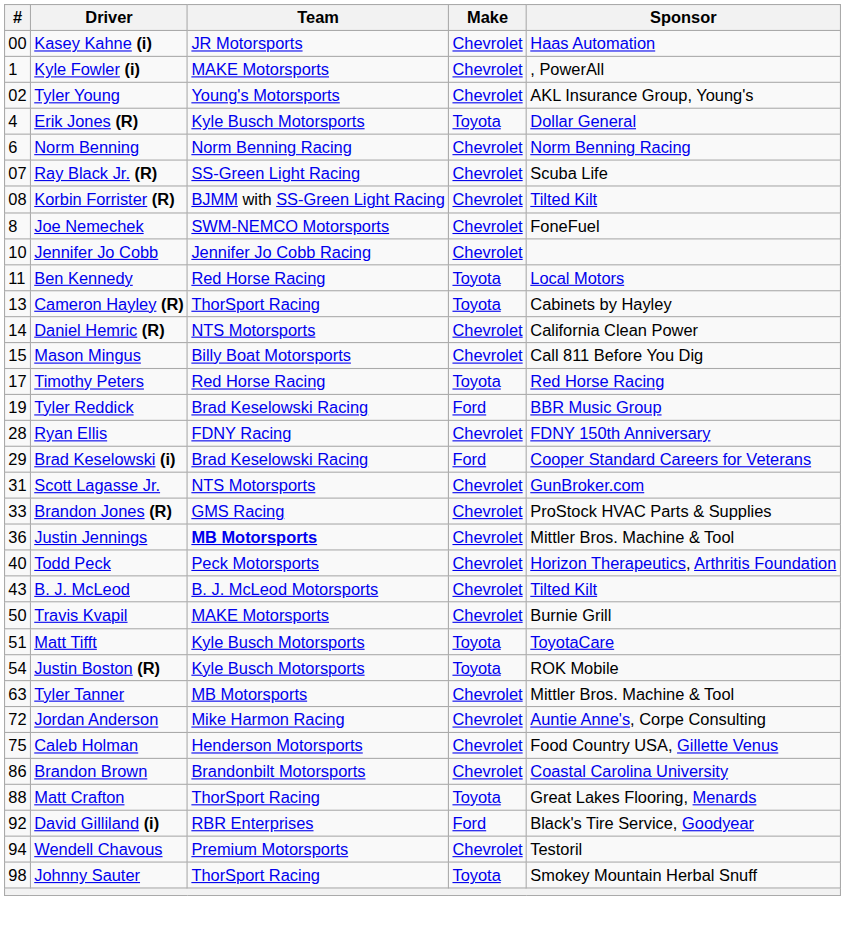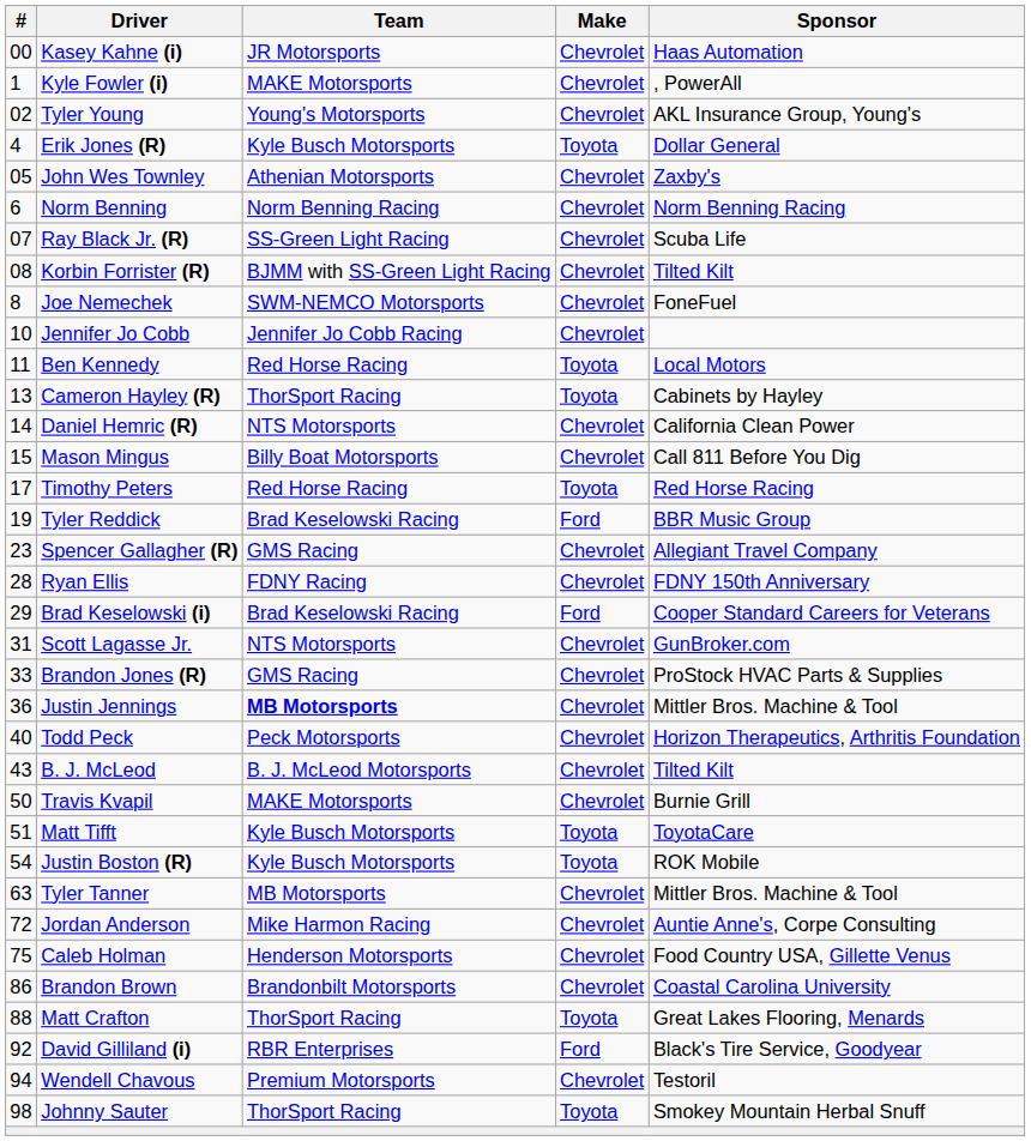 <table class="wikitable" style="font-size:95%">
 <tr>
 <th>#</th>
 <th>Driver</th>
 <th>Team</th>
 <th>Make</th>
 <th>Sponsor</th>
 </tr>
 <tr>
 <td>00</td>
 <td><a href='#'>Kasey Kahne</a> <strong>(i)</strong></td>
 <td><a href='#'>JR Motorsports</a></td>
 <td><a href='#'>Chevrolet</a></td>
 <td><a href='#'>Haas Automation</a></td>
 </tr>
 <tr>
 <td>1</td>
 <td><a href='#'>Kyle Fowler</a> <strong>(i)</strong></td>
 <td><a href='#'>MAKE Motorsports</a></td>
 <td><a href='#'>Chevrolet</a></td>
 <td>, PowerAll</td>
 </tr>
 <tr>
 <td>02</td>
 <td><a href='#'>Tyler Young</a></td>
 <td><a href='#'>Young's Motorsports</a></td>
 <td><a href='#'>Chevrolet</a></td>
 <td>AKL Insurance Group, Young's</td>
 </tr>
 <tr>
 <td>4</td>
 <td><a href='#'>Erik Jones</a> <strong>(R)</strong></td>
 <td><a href='#'>Kyle Busch Motorsports</a></td>
 <td><a href='#'>Toyota</a></td>
 <td><a href='#'>Dollar General</a></td>
+</tr>
+<tr>
+<td>05</td>
+<td><a href='#'>John Wes Townley</a></td>
+<td><a href='#'>Athenian Motorsports</a></td>
+<td><a href='#'>Chevrolet</a></td>
+<td><a href='#'>Zaxby's</a></td>
 </tr>
 <tr>
 <td>6</td>
 <td><a href='#'>Norm Benning</a></td>
 <td><a href='#'>Norm Benning Racing</a></td>
 <td><a href='#'>Chevrolet</a></td>
 <td><a href='#'>Norm Benning Racing</a></td>
 </tr>
 <tr>
 <td>07</td>
 <td><a href='#'>Ray Black Jr.</a> <strong>(R)</strong></td>
 <td><a href='#'>SS-Green Light Racing</a></td>
 <td><a href='#'>Chevrolet</a></td>
 <td>Scuba Life</td>
 </tr>
 <tr>
 <td>08</td>
 <td><a href='#'>Korbin Forrister</a> <strong>(R)</strong></td>
 <td><a href='#'>BJMM</a> with <a href='#'>SS-Green Light Racing</a></td>
 <td><a href='#'>Chevrolet</a></td>
 <td><a href='#'>Tilted Kilt</a></td>
 </tr>
 <tr>
 <td>8</td>
 <td><a href='#'>Joe Nemechek</a></td>
 <td><a href='#'>SWM-NEMCO Motorsports</a></td>
 <td><a href='#'>Chevrolet</a></td>
 <td>FoneFuel</td>
 </tr>
 <tr>
 <td>10</td>
 <td><a href='#'>Jennifer Jo Cobb</a></td>
 <td><a href='#'>Jennifer Jo Cobb Racing</a></td>
 <td><a href='#'>Chevrolet</a></td>
 <td></td>
 </tr>
 <tr>
 <td>11</td>
 <td><a href='#'>Ben Kennedy</a></td>
 <td><a href='#'>Red Horse Racing</a></td>
 <td><a href='#'>Toyota</a></td>
 <td><a href='#'>Local Motors</a></td>
 </tr>
 <tr>
 <td>13</td>
 <td><a href='#'>Cameron Hayley</a> <strong>(R)</strong></td>
 <td><a href='#'>ThorSport Racing</a></td>
 <td><a href='#'>Toyota</a></td>
 <td>Cabinets by Hayley</td>
 </tr>
 <tr>
 <td>14</td>
 <td><a href='#'>Daniel Hemric</a> <strong>(R)</strong></td>
 <td><a href='#'>NTS Motorsports</a></td>
 <td><a href='#'>Chevrolet</a></td>
 <td>California Clean Power</td>
 </tr>
 <tr>
 <td>15</td>
 <td><a href='#'>Mason Mingus</a></td>
 <td><a href='#'>Billy Boat Motorsports</a></td>
 <td><a href='#'>Chevrolet</a></td>
 <td>Call 811 Before You Dig</td>
 </tr>
 <tr>
 <td>17</td>
 <td><a href='#'>Timothy Peters</a></td>
 <td><a href='#'>Red Horse Racing</a></td>
 <td><a href='#'>Toyota</a></td>
 <td><a href='#'>Red Horse Racing</a></td>
 </tr>
 <tr>
 <td>19</td>
 <td><a href='#'>Tyler Reddick</a></td>
 <td><a href='#'>Brad Keselowski Racing</a></td>
 <td><a href='#'>Ford</a></td>
 <td><a href='#'>BBR Music Group</a></td>
+</tr>
+<tr>
+<td>23</td>
+<td><a href='#'>Spencer Gallagher</a> <strong>(R)</strong></td>
+<td><a href='#'>GMS Racing</a></td>
+<td><a href='#'>Chevrolet</a></td>
+<td><a href='#'>Allegiant Travel Company</a></td>
 </tr>
 <tr>
 <td>28</td>
 <td><a href='#'>Ryan Ellis</a></td>
 <td><a href='#'>FDNY Racing</a></td>
 <td><a href='#'>Chevrolet</a></td>
 <td><a href='#'>FDNY 150th Anniversary</a></td>
 </tr>
 <tr>
 <td>29</td>
 <td><a href='#'>Brad Keselowski</a> <strong>(i)</strong></td>
 <td><a href='#'>Brad Keselowski Racing</a></td>
 <td><a href='#'>Ford</a></td>
 <td><a href='#'>Cooper Standard Careers for Veterans</a></td>
 </tr>
 <tr>
 <td>31</td>
 <td><a href='#'>Scott Lagasse Jr.</a></td>
 <td><a href='#'>NTS Motorsports</a></td>
 <td><a href='#'>Chevrolet</a></td>
 <td><a href='#'>GunBroker.com</a></td>
 </tr>
 <tr>
 <td>33</td>
 <td><a href='#'>Brandon Jones</a> <strong>(R)</strong></td>
 <td><a href='#'>GMS Racing</a></td>
 <td><a href='#'>Chevrolet</a></td>
 <td>ProStock HVAC Parts & Supplies</td>
 </tr>
 <tr>
 <td>36</td>
 <td><a href='#'>Justin Jennings</a></td>
 <td><strong><a href='#'>MB Motorsports</a></strong></td>
 <td><a href='#'>Chevrolet</a></td>
 <td>Mittler Bros. Machine & Tool</td>
 </tr>
 <tr>
 <td>40</td>
 <td><a href='#'>Todd Peck</a></td>
 <td><a href='#'>Peck Motorsports</a></td>
 <td><a href='#'>Chevrolet</a></td>
 <td><a href='#'>Horizon Therapeutics</a>, <a href='#'>Arthritis Foundation</a></td>
 </tr>
 <tr>
 <td>43</td>
 <td><a href='#'>B. J. McLeod</a></td>
 <td><a href='#'>B. J. McLeod Motorsports</a></td>
 <td><a href='#'>Chevrolet</a></td>
 <td><a href='#'>Tilted Kilt</a></td>
 </tr>
 <tr>
 <td>50</td>
 <td><a href='#'>Travis Kvapil</a></td>
 <td><a href='#'>MAKE Motorsports</a></td>
 <td><a href='#'>Chevrolet</a></td>
 <td>Burnie Grill</td>
 </tr>
 <tr>
 <td>51</td>
 <td><a href='#'>Matt Tifft</a></td>
 <td><a href='#'>Kyle Busch Motorsports</a></td>
 <td><a href='#'>Toyota</a></td>
 <td><a href='#'>ToyotaCare</a></td>
 </tr>
 <tr>
 <td>54</td>
 <td><a href='#'>Justin Boston</a> <strong>(R)</strong></td>
 <td><a href='#'>Kyle Busch Motorsports</a></td>
 <td><a href='#'>Toyota</a></td>
 <td>ROK Mobile</td>
 </tr>
 <tr>
 <td>63</td>
 <td><a href='#'>Tyler Tanner</a></td>
 <td><a href='#'>MB Motorsports</a></td>
 <td><a href='#'>Chevrolet</a></td>
 <td>Mittler Bros. Machine & Tool</td>
 </tr>
 <tr>
 <td>72</td>
 <td><a href='#'>Jordan Anderson</a></td>
 <td><a href='#'>Mike Harmon Racing</a></td>
 <td><a href='#'>Chevrolet</a></td>
 <td><a href='#'>Auntie Anne's</a>, Corpe Consulting</td>
 </tr>
 <tr>
 <td>75</td>
 <td><a href='#'>Caleb Holman</a></td>
 <td><a href='#'>Henderson Motorsports</a></td>
 <td><a href='#'>Chevrolet</a></td>
 <td>Food Country USA, <a href='#'>Gillette Venus</a></td>
 </tr>
 <tr>
 <td>86</td>
 <td><a href='#'>Brandon Brown</a></td>
 <td><a href='#'>Brandonbilt Motorsports</a></td>
 <td><a href='#'>Chevrolet</a></td>
 <td><a href='#'>Coastal Carolina University</a></td>
 </tr>
 <tr>
 <td>88</td>
 <td><a href='#'>Matt Crafton</a></td>
 <td><a href='#'>ThorSport Racing</a></td>
 <td><a href='#'>Toyota</a></td>
 <td>Great Lakes Flooring, <a href='#'>Menards</a></td>
 </tr>
 <tr>
 <td>92</td>
 <td><a href='#'>David Gilliland</a> <strong>(i)</strong></td>
 <td><a href='#'>RBR Enterprises</a></td>
 <td><a href='#'>Ford</a></td>
 <td>Black's Tire Service, <a href='#'>Goodyear</a></td>
 </tr>
 <tr>
 <td>94</td>
 <td><a href='#'>Wendell Chavous</a></td>
 <td><a href='#'>Premium Motorsports</a></td>
 <td><a href='#'>Chevrolet</a></td>
 <td>Testoril</td>
 </tr>
 <tr>
 <td>98</td>
 <td><a href='#'>Johnny Sauter</a></td>
 <td><a href='#'>ThorSport Racing</a></td>
 <td><a href='#'>Toyota</a></td>
 <td>Smokey Mountain Herbal Snuff</td>
 </tr>
 <tr>
 <th colspan="5"></th>
 </tr>
 </table>
